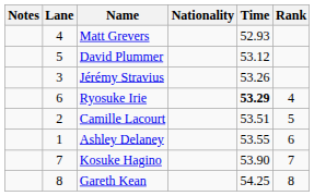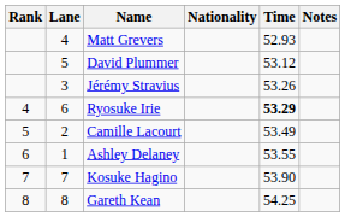 <table class="wikitable sortable" style="text-align:center">
 <tr>
-<th>Notes</th>
+<th>Rank</th>
 <th>Lane</th>
 <th>Name</th>
 <th>Nationality</th>
 <th>Time</th>
-<th>Rank</th>
+<th>Notes</th>
 </tr>
 <tr>
 <td></td>
 <td>4</td>
 <td align=left><a href='#'>Matt Grevers</a></td>
 <td align=left></td>
 <td>52.93</td>
 <td></td>
 </tr>
 <tr>
 <td></td>
 <td>5</td>
 <td align=left><a href='#'>David Plummer</a></td>
 <td align=left></td>
 <td>53.12</td>
 <td></td>
 </tr>
 <tr>
 <td></td>
 <td>3</td>
 <td align=left><a href='#'>Jérémy Stravius</a></td>
 <td align=left></td>
 <td>53.26</td>
 <td></td>
 </tr>
 <tr>
-<td></td>
+<td>4</td>
 <td>6</td>
 <td align=left><a href='#'>Ryosuke Irie</a></td>
 <td align=left></td>
 <td><strong>53.29</strong></td>
-<td>4</td>
+<td></td>
 </tr>
 <tr>
-<td></td>
+<td>5</td>
 <td>2</td>
 <td align=left><a href='#'>Camille Lacourt</a></td>
 <td align=left></td>
-<td>53.51</td>
-<td>5</td>
+<td>53.49</td>
+<td></td>
 </tr>
 <tr>
-<td></td>
+<td>6</td>
 <td>1</td>
 <td align=left><a href='#'>Ashley Delaney</a></td>
 <td align=left></td>
 <td>53.55</td>
-<td>6</td>
+<td></td>
 </tr>
 <tr>
-<td></td>
+<td>7</td>
 <td>7</td>
 <td align=left><a href='#'>Kosuke Hagino</a></td>
 <td align=left></td>
 <td>53.90</td>
-<td>7</td>
+<td></td>
 </tr>
 <tr>
-<td></td>
+<td>8</td>
 <td>8</td>
 <td align=left><a href='#'>Gareth Kean</a></td>
 <td align=left></td>
 <td>54.25</td>
-<td>8</td>
+<td></td>
 </tr>
 </table>
